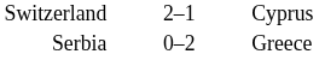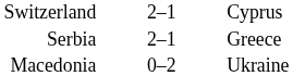 <table style="text-align:center">
 <tr>
 <th width=200></th>
 <th width=100></th>
 <th width=200></th>
 </tr>
 <tr>
 <td align=right>Switzerland</td>
 <td>2–1</td>
 <td align=left>Cyprus</td>
 </tr>
 <tr>
 <td align=right>Serbia</td>
-<td>0–2</td>
+<td>2–1</td>
 <td align=left>Greece</td>
 </tr>
+<tr>
+<td align=right>Macedonia</td>
+<td>0–2</td>
+<td align=left>Ukraine</td>
+</tr>
 </table>
